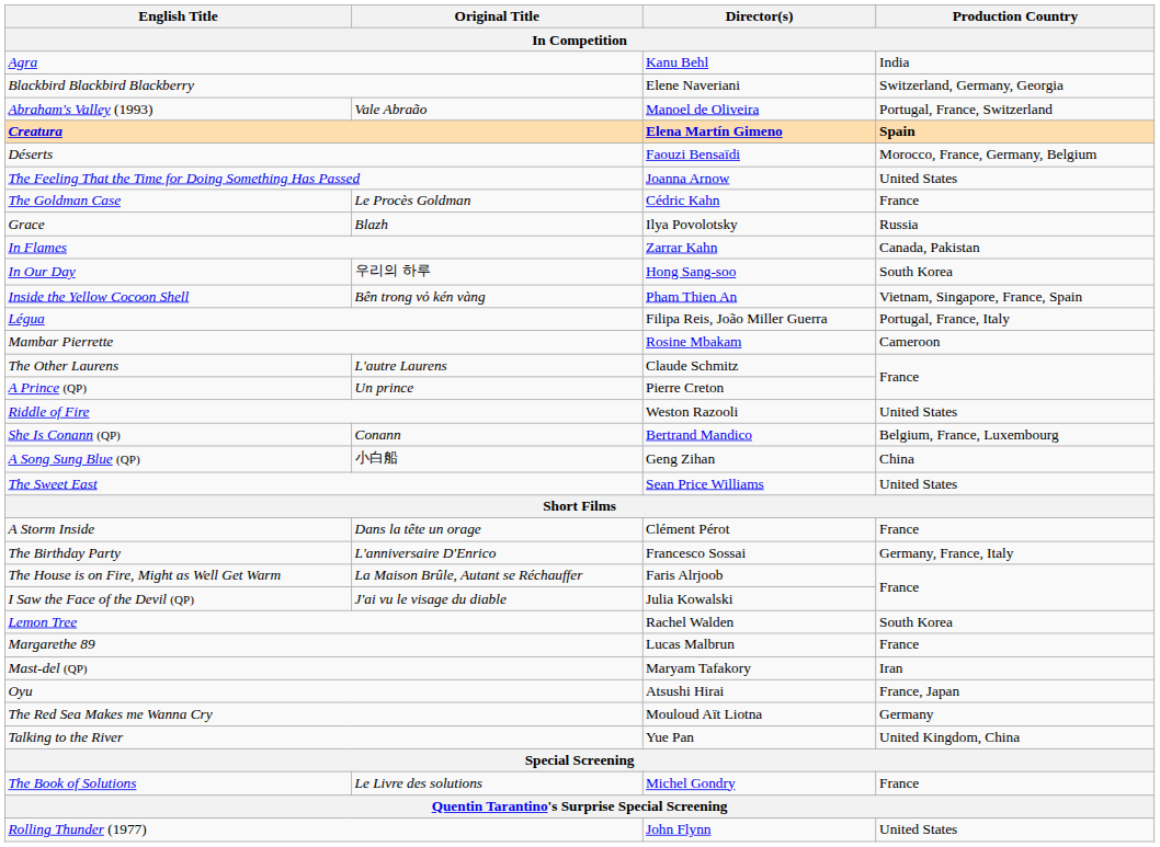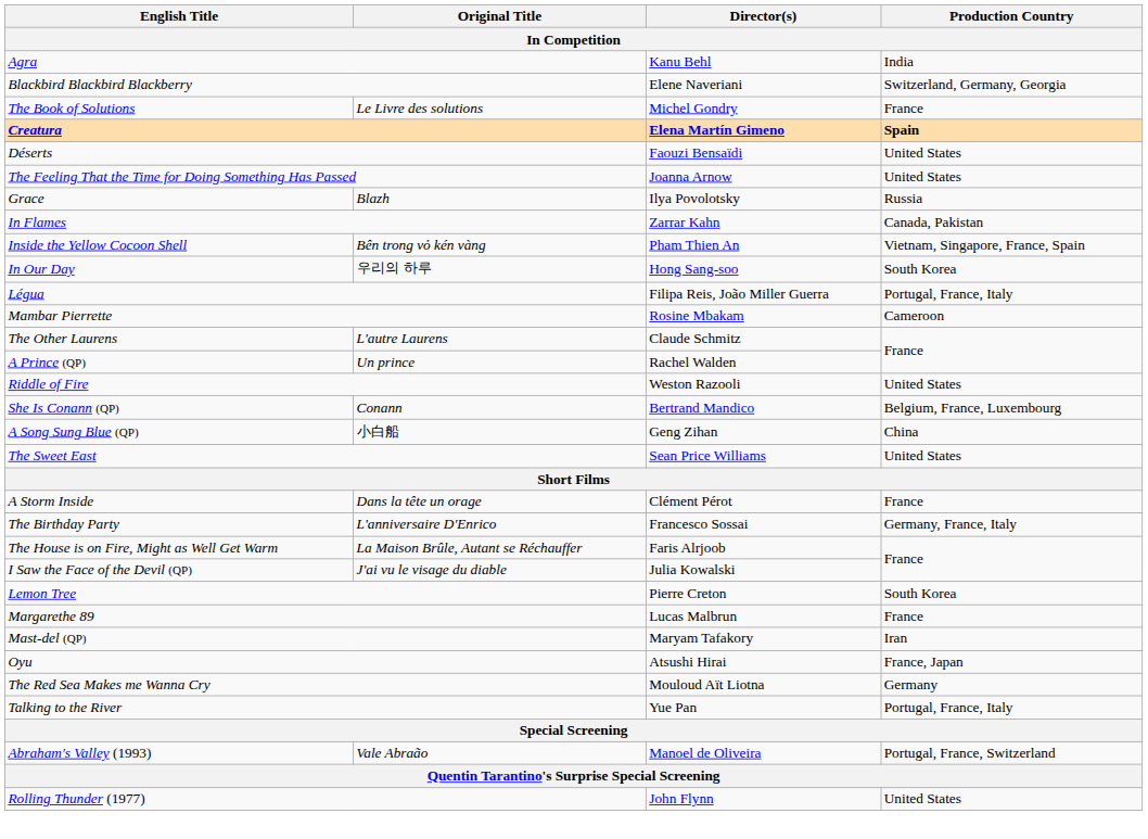 <table class="wikitable" style="width:100%; margin-bottom:2px">
 <tr>
 <th scope="col">English Title</th>
 <th scope="col">Original Title</th>
 <th scope="col">Director(s)</th>
 <th scope="col">Production Country</th>
 </tr>
 <tr>
 <th colspan="4">In Competition</th>
 </tr>
 <tr>
 <td colspan="2"><em><a href='#'>Agra</a></em></td>
 <td><a href='#'>Kanu Behl</a></td>
 <td>India</td>
 </tr>
 <tr>
 <td colspan="2"><em>Blackbird Blackbird Blackberry</em></td>
 <td>Elene Naveriani</td>
 <td>Switzerland, Germany, Georgia</td>
 </tr>
 <tr>
-<td><em><a href='#'>Abraham's Valley</a></em> (1993)</td>
-<td><em>Vale Abraão</em></td>
-<td><a href='#'>Manoel de Oliveira</a></td>
-<td>Portugal, France, Switzerland</td>
+<td><em><a href='#'>The Book of Solutions</a></em></td>
+<td><em>Le Livre des solutions</em></td>
+<td><a href='#'>Michel Gondry</a></td>
+<td>France</td>
 </tr>
 <tr style="background:#FFDEAD;">
 <td colspan="2"><strong><em><a href='#'>Creatura</a></em></strong></td>
 <td><strong><a href='#'>Elena Martín Gimeno</a></strong></td>
 <td><strong>Spain</strong></td>
 </tr>
 <tr>
 <td colspan="2"><em>Déserts</em></td>
 <td><a href='#'>Faouzi Bensaïdi</a></td>
-<td>Morocco, France, Germany, Belgium</td>
+<td>United States</td>
 </tr>
 <tr>
 <td colspan="2"><em><a href='#'>The Feeling That the Time for Doing Something Has Passed</a></em> </td>
 <td><a href='#'>Joanna Arnow</a></td>
 <td>United States</td>
-</tr>
-<tr>
-<td><em><a href='#'>The Goldman Case</a></em></td>
-<td><em>Le Procès Goldman</em></td>
-<td><a href='#'>Cédric Kahn</a></td>
-<td>France</td>
 </tr>
 <tr>
 <td><em>Grace</em> </td>
 <td><em>Blazh</em></td>
 <td>Ilya Povolotsky</td>
 <td>Russia</td>
 </tr>
 <tr>
 <td colspan="2"><em><a href='#'>In Flames</a></em></td>
 <td><a href='#'>Zarrar Kahn</a></td>
 <td>Canada, Pakistan</td>
 </tr>
 <tr>
+<td><em><a href='#'>Inside the Yellow Cocoon Shell</a></em> </td>
+<td><em>Bên trong vỏ kén vàng</em></td>
+<td><a href='#'>Pham Thien An</a></td>
+<td>Vietnam, Singapore, France, Spain</td>
+</tr>
+<tr>
 <td><em><a href='#'>In Our Day</a></em></td>
 <td>우리의 하루</td>
 <td><a href='#'>Hong Sang-soo</a></td>
 <td>South Korea</td>
-</tr>
-<tr>
-<td><em><a href='#'>Inside the Yellow Cocoon Shell</a></em> </td>
-<td><em>Bên trong vỏ kén vàng</em></td>
-<td><a href='#'>Pham Thien An</a></td>
-<td>Vietnam, Singapore, France, Spain</td>
 </tr>
 <tr>
 <td colspan="2"><em><a href='#'>Légua</a></em></td>
 <td>Filipa Reis, João Miller Guerra</td>
 <td>Portugal, France, Italy</td>
 </tr>
 <tr>
 <td colspan="2"><em>Mambar Pierrette</em></td>
 <td><a href='#'>Rosine Mbakam</a></td>
 <td>Cameroon</td>
 </tr>
 <tr>
 <td><em>The Other Laurens</em></td>
 <td><em>L'autre Laurens</em></td>
 <td>Claude Schmitz</td>
 <td rowspan="2">France</td>
 </tr>
 <tr>
 <td><em><a href='#'>A Prince</a></em> <small>(QP)</small></td>
 <td><em>Un prince</em></td>
-<td>Pierre Creton</td>
+<td>Rachel Walden</td>
 </tr>
 <tr>
 <td colspan="2"><em><a href='#'>Riddle of Fire</a></em> </td>
 <td>Weston Razooli</td>
 <td>United States</td>
 </tr>
 <tr>
 <td><em><a href='#'>She Is Conann</a></em> <small>(QP)</small></td>
 <td><em>Conann</em></td>
 <td><a href='#'>Bertrand Mandico</a></td>
 <td>Belgium, France, Luxembourg</td>
 </tr>
 <tr>
 <td><em><a href='#'>A Song Sung Blue</a></em>  <small>(QP)</small></td>
 <td>小白船</td>
 <td>Geng Zihan</td>
 <td>China</td>
 </tr>
 <tr>
 <td colspan="2"><em><a href='#'>The Sweet East</a></em> </td>
 <td><a href='#'>Sean Price Williams</a></td>
 <td>United States</td>
 </tr>
 <tr>
 <th colspan="4">Short Films</th>
 </tr>
 <tr>
 <td><em>A Storm Inside</em></td>
 <td><em>Dans la tête un orage</em></td>
 <td>Clément Pérot</td>
 <td>France</td>
 </tr>
 <tr>
 <td><em>The Birthday Party</em></td>
 <td><em>L'anniversaire D'Enrico</em></td>
 <td>Francesco Sossai</td>
 <td>Germany, France, Italy</td>
 </tr>
 <tr>
 <td><em>The House is on Fire, Might as Well Get Warm</em></td>
 <td><em>La Maison Brûle, Autant se Réchauffer</em></td>
 <td>Faris Alrjoob</td>
 <td rowspan="2">France</td>
 </tr>
 <tr>
 <td><em>I Saw the Face of the Devil</em> <small>(QP)</small></td>
 <td><em>J'ai vu le visage du diable</em></td>
 <td>Julia Kowalski</td>
 </tr>
 <tr>
 <td colspan="2"><em><a href='#'>Lemon Tree</a></em></td>
-<td>Rachel Walden</td>
+<td>Pierre Creton</td>
 <td>South Korea</td>
 </tr>
 <tr>
 <td colspan="2"><em>Margarethe 89</em></td>
 <td>Lucas Malbrun</td>
 <td>France</td>
 </tr>
 <tr>
 <td colspan="2"><em>Mast-del</em> <small>(QP)</small></td>
 <td>Maryam Tafakory</td>
 <td>Iran</td>
 </tr>
 <tr>
 <td colspan="2"><em>Oyu</em></td>
 <td>Atsushi Hirai</td>
 <td>France, Japan</td>
 </tr>
 <tr>
 <td colspan="2"><em>The Red Sea Makes me Wanna Cry</em></td>
 <td>Mouloud Aït Liotna</td>
 <td>Germany</td>
 </tr>
 <tr>
 <td colspan="2"><em>Talking to the River</em></td>
 <td>Yue Pan</td>
-<td>United Kingdom, China</td>
+<td>Portugal, France, Italy</td>
 </tr>
 <tr>
 <th colspan="4">Special Screening</th>
 </tr>
 <tr>
-<td><em><a href='#'>The Book of Solutions</a></em></td>
-<td><em>Le Livre des solutions</em></td>
-<td><a href='#'>Michel Gondry</a></td>
-<td>France</td>
+<td><em><a href='#'>Abraham's Valley</a></em> (1993)</td>
+<td><em>Vale Abraão</em></td>
+<td><a href='#'>Manoel de Oliveira</a></td>
+<td>Portugal, France, Switzerland</td>
 </tr>
 <tr>
 <th colspan="4"><a href='#'>Quentin Tarantino</a>'s Surprise Special Screening</th>
 </tr>
 <tr>
 <td colspan="2"><em><a href='#'>Rolling Thunder</a></em> (1977)</td>
 <td><a href='#'>John Flynn</a></td>
 <td>United States</td>
 </tr>
 </table>
